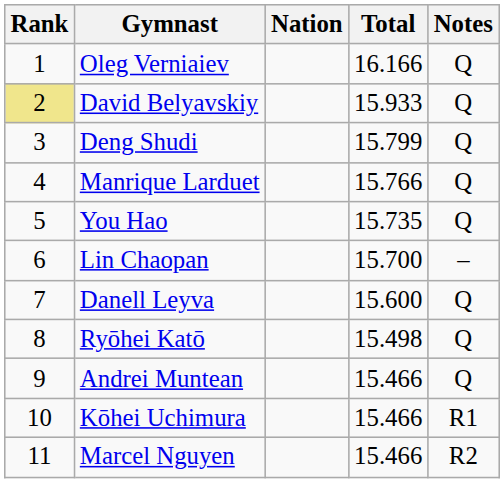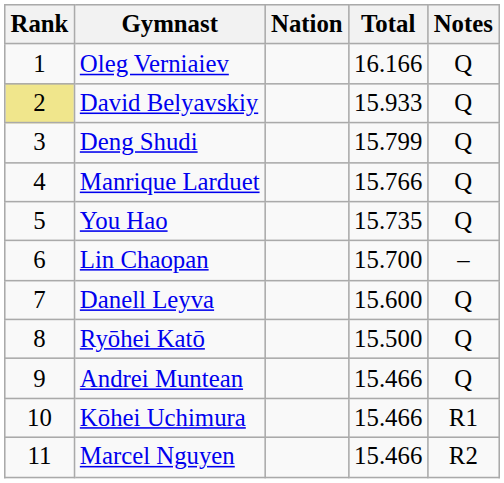 <table class="wikitable sortable" style="text-align:center">
 <tr>
 <th>Rank</th>
 <th>Gymnast</th>
 <th>Nation</th>
 <th>Total</th>
 <th>Notes</th>
 </tr>
 <tr>
 <td>1</td>
 <td align=left><a href='#'>Oleg Verniaiev</a></td>
 <td align=left></td>
 <td>16.166</td>
 <td>Q</td>
 </tr>
 <tr>
 <td style="background: khaki;">2</td>
 <td align=left><a href='#'>David Belyavskiy</a></td>
 <td align=left></td>
 <td>15.933</td>
 <td>Q</td>
 </tr>
 <tr>
 <td>3</td>
 <td align=left><a href='#'>Deng Shudi</a></td>
 <td align=left></td>
 <td>15.799</td>
 <td>Q</td>
 </tr>
 <tr>
 <td>4</td>
 <td align=left><a href='#'>Manrique Larduet</a></td>
 <td align=left></td>
 <td>15.766</td>
 <td>Q</td>
 </tr>
 <tr>
 <td>5</td>
 <td align=left><a href='#'>You Hao</a></td>
 <td align=left></td>
 <td>15.735</td>
 <td>Q</td>
 </tr>
 <tr>
 <td>6</td>
 <td align=left><a href='#'>Lin Chaopan</a></td>
 <td align=left></td>
 <td>15.700</td>
 <td>–</td>
 </tr>
 <tr>
 <td>7</td>
 <td align=left><a href='#'>Danell Leyva</a></td>
 <td align=left></td>
 <td>15.600</td>
 <td>Q</td>
 </tr>
 <tr>
 <td>8</td>
 <td align=left><a href='#'>Ryōhei Katō</a></td>
 <td align=left></td>
-<td>15.498</td>
+<td>15.500</td>
 <td>Q</td>
 </tr>
 <tr>
 <td>9</td>
 <td align=left><a href='#'>Andrei Muntean</a></td>
 <td align=left></td>
 <td>15.466</td>
 <td>Q</td>
 </tr>
 <tr>
 <td>10</td>
 <td align=left><a href='#'>Kōhei Uchimura</a></td>
 <td align=left></td>
 <td>15.466</td>
 <td>R1</td>
 </tr>
 <tr>
 <td>11</td>
 <td align=left><a href='#'>Marcel Nguyen</a></td>
 <td align=left></td>
 <td>15.466</td>
 <td>R2</td>
 </tr>
 </table>
